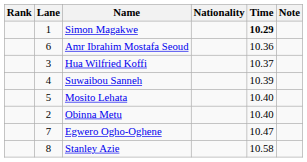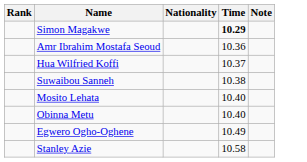 <table class="wikitable sortable" style="text-align:center">
 <tr>
 <th>Rank</th>
-<th>Lane</th>
 <th>Name</th>
 <th>Nationality</th>
 <th>Time</th>
 <th>Note</th>
 </tr>
 <tr>
 <td></td>
-<td>1</td>
 <td align="left"><a href='#'>Simon Magakwe</a></td>
 <td align=left></td>
 <td><strong>10.29</strong></td>
 <td></td>
 </tr>
 <tr>
 <td></td>
-<td>6</td>
 <td align="left"><a href='#'>Amr Ibrahim Mostafa Seoud</a></td>
 <td align=left></td>
 <td>10.36</td>
 <td></td>
 </tr>
 <tr>
 <td></td>
-<td>3</td>
 <td align="left"><a href='#'>Hua Wilfried Koffi</a></td>
 <td align=left></td>
 <td>10.37</td>
 <td></td>
 </tr>
 <tr>
 <td></td>
-<td>4</td>
 <td align="left"><a href='#'>Suwaibou Sanneh</a></td>
 <td align=left></td>
-<td>10.39</td>
+<td>10.38</td>
 <td></td>
 </tr>
 <tr>
 <td></td>
-<td>5</td>
 <td align="left"><a href='#'>Mosito Lehata</a></td>
 <td align=left></td>
 <td>10.40</td>
 <td></td>
 </tr>
 <tr>
 <td></td>
-<td>2</td>
 <td align="left"><a href='#'>Obinna Metu</a></td>
 <td align=left></td>
 <td>10.40</td>
 <td></td>
 </tr>
 <tr>
 <td></td>
-<td>7</td>
 <td align="left"><a href='#'>Egwero Ogho-Oghene</a></td>
 <td align=left></td>
-<td>10.47</td>
+<td>10.49</td>
 <td></td>
 </tr>
 <tr>
 <td></td>
-<td>8</td>
 <td align="left"><a href='#'>Stanley Azie</a></td>
 <td align=left></td>
 <td>10.58</td>
 <td></td>
 </tr>
 </table>
